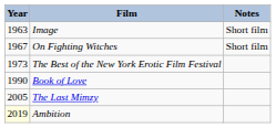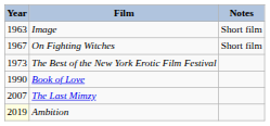 <table class="wikitable" style="font-size:95%;">
 <tr>
 <th style="background:#B0C4DE;">Year</th>
 <th style="background:#B0C4DE;">Film</th>
 <th style="background:#B0C4DE;">Notes</th>
 </tr>
 <tr>
 <td>1963</td>
 <td><em>Image</em></td>
 <td>Short film</td>
 </tr>
 <tr>
 <td>1967</td>
 <td><em>On Fighting Witches</em></td>
 <td>Short film</td>
 </tr>
 <tr>
 <td>1973</td>
 <td><em>The Best of the New York Erotic Film Festival</em></td>
 <td></td>
 </tr>
 <tr>
 <td>1990</td>
 <td><em><a href='#'>Book of Love</a></em></td>
 <td></td>
 </tr>
 <tr>
-<td>2005</td>
+<td>2007</td>
 <td><em><a href='#'>The Last Mimzy</a></em></td>
 <td></td>
 </tr>
 <tr>
 <td style="background: lightyellow;">2019</td>
 <td><em>Ambition</em></td>
 <td></td>
 </tr>
 </table>
